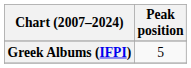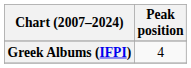 <table class="wikitable sortable plainrowheaders" style="text-align:center">
 <tr>
 <th scope="col">Chart (2007–2024)</th>
 <th scope="col">Peak<br>position</th>
 </tr>
 <tr>
 </tr>
 <tr>
 </tr>
 <tr>
 </tr>
 <tr>
 </tr>
 <tr>
 <th scope="row">Greek Albums (<a href='#'>IFPI</a>)</th>
-<td>5</td>
+<td>4</td>
 </tr>
 <tr>
 </tr>
 <tr>
 </tr>
 <tr>
 </tr>
 <tr>
 </tr>
 <tr>
 </tr>
 <tr>
 </tr>
 <tr>
 </tr>
 </table>
